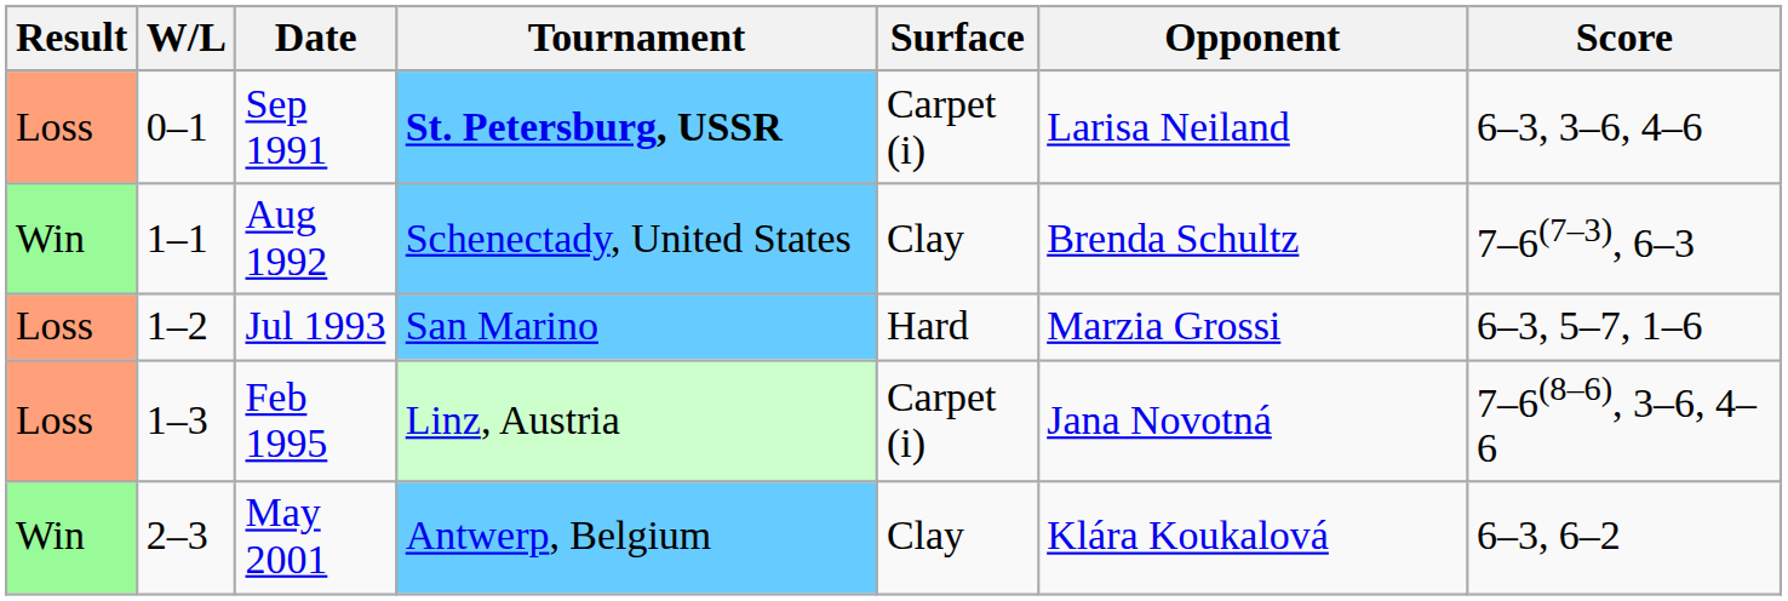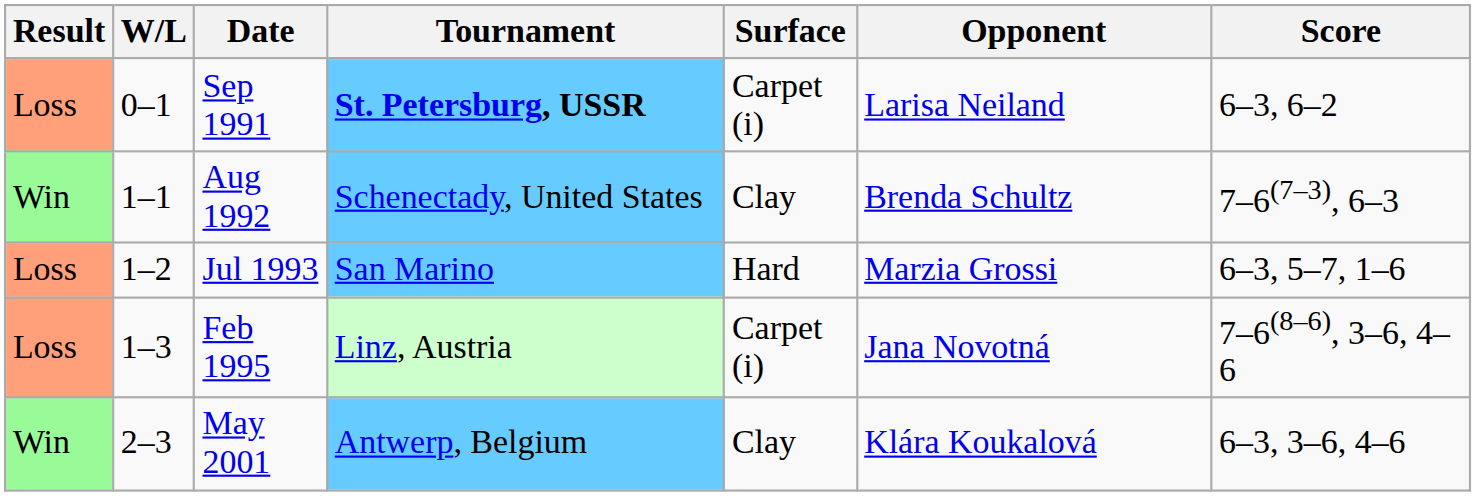 <table class="sortable wikitable">
 <tr>
 <th>Result</th>
 <th class="unsortable">W/L</th>
 <th style="width:55px">Date</th>
 <th style="width:180px">Tournament</th>
 <th style="width:55px">Surface</th>
 <th style="width:160px">Opponent</th>
 <th style="width:115px" class="unsortable">Score</th>
 </tr>
 <tr>
 <td style="background:#ffa07a;">Loss</td>
 <td>0–1</td>
 <td><a href='#'>Sep 1991</a></td>
 <td style="background:#6cf;"><strong><a href='#'>St. Petersburg</a>, USSR</strong></td>
 <td>Carpet (i)</td>
 <td> <a href='#'>Larisa Neiland</a></td>
-<td>6–3, 3–6, 4–6</td>
+<td>6–3, 6–2</td>
 </tr>
 <tr>
 <td style="background:#98fb98;">Win</td>
 <td>1–1</td>
 <td><a href='#'>Aug 1992</a></td>
 <td style="background:#6cf;"><a href='#'>Schenectady</a>, United States</td>
 <td>Clay</td>
 <td> <a href='#'>Brenda Schultz</a></td>
 <td>7–6<sup>(7–3)</sup>, 6–3</td>
 </tr>
 <tr>
 <td style="background:#ffa07a;">Loss</td>
 <td>1–2</td>
 <td><a href='#'>Jul 1993</a></td>
 <td style="background:#6cf;"><a href='#'>San Marino</a></td>
 <td>Hard</td>
 <td> <a href='#'>Marzia Grossi</a></td>
 <td>6–3, 5–7, 1–6</td>
 </tr>
 <tr>
 <td style="background:#ffa07a;">Loss</td>
 <td>1–3</td>
 <td><a href='#'>Feb 1995</a></td>
 <td style="background:#cfc;"><a href='#'>Linz</a>, Austria</td>
 <td>Carpet (i)</td>
 <td> <a href='#'>Jana Novotná</a></td>
 <td>7–6<sup>(8–6)</sup>, 3–6, 4–6</td>
 </tr>
 <tr>
 <td style="background:#98fb98;">Win</td>
 <td>2–3</td>
 <td><a href='#'>May 2001</a></td>
 <td style="background:#6cf;"><a href='#'>Antwerp</a>, Belgium</td>
 <td>Clay</td>
 <td> <a href='#'>Klára Koukalová</a></td>
-<td>6–3, 6–2</td>
+<td>6–3, 3–6, 4–6</td>
 </tr>
 </table>
